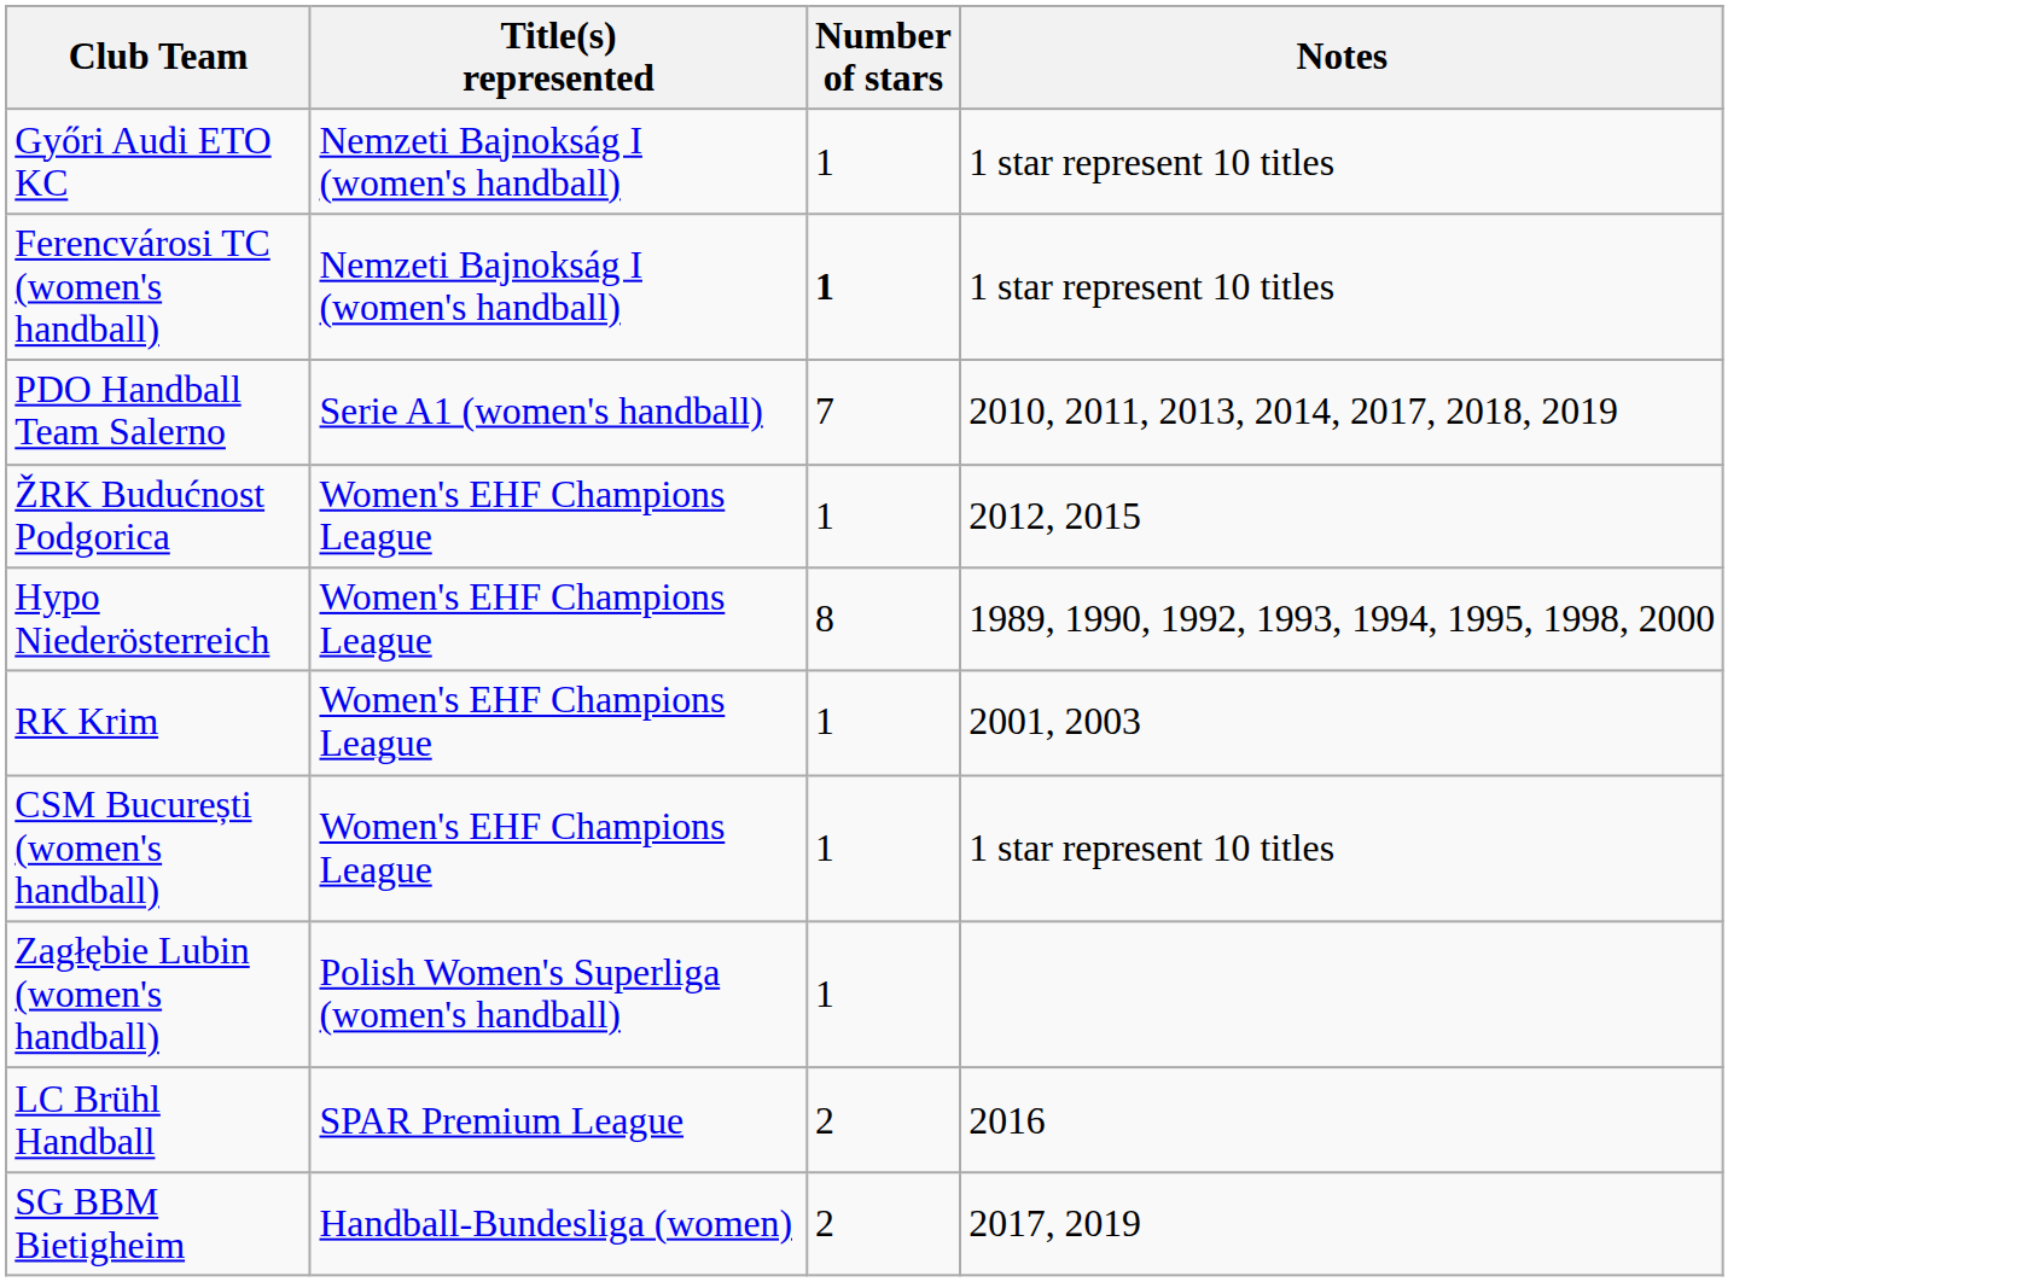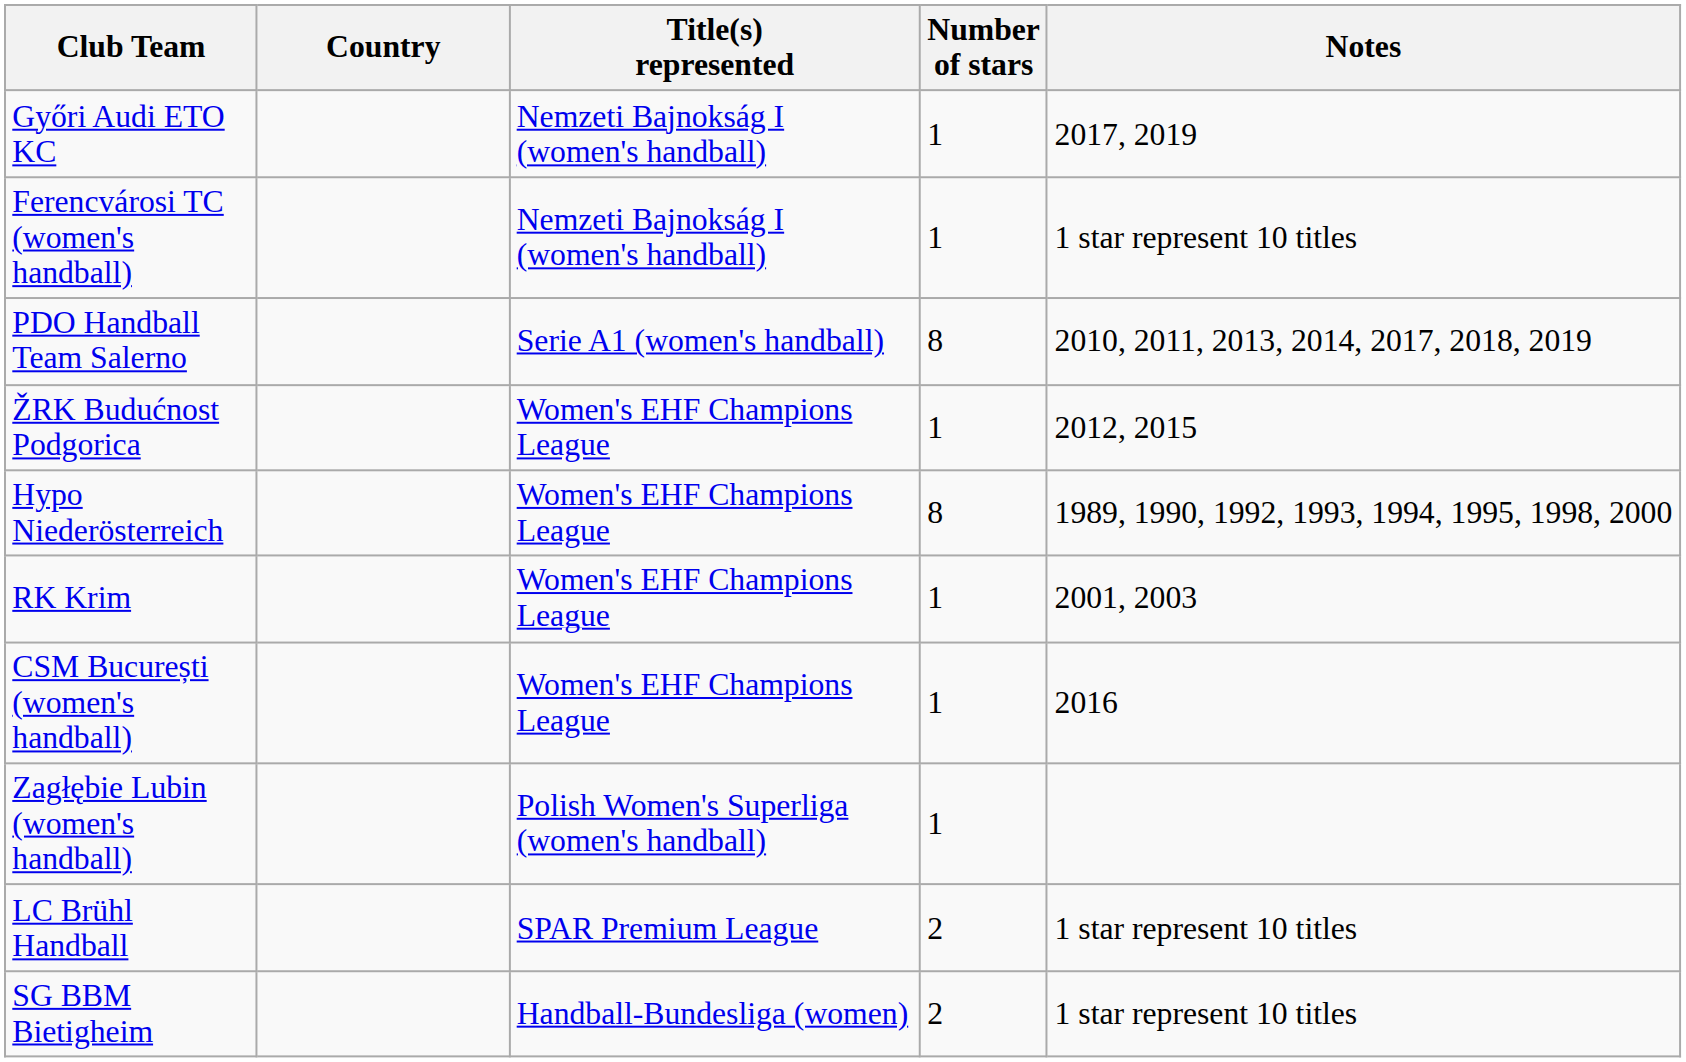 <table class="wikitable sortable">
 <tr>
 <th width=120>Club Team</th>
+<th width=120>Country</th>
 <th width=200>Title(s)<br>represented</th>
 <th>Number<br>of stars</th>
 <th class="unsortable">Notes</th>
 </tr>
 <tr>
 <td><a href='#'>Győri Audi ETO KC</a></td>
+<td></td>
+<td><a href='#'>Nemzeti Bajnokság I (women's handball)</a></td>
+<td>1</td>
+<td>2017, 2019</td>
+</tr>
+<tr>
+<td><a href='#'>Ferencvárosi TC (women's handball)</a></td>
+<td></td>
 <td><a href='#'>Nemzeti Bajnokság I (women's handball)</a></td>
 <td>1</td>
 <td>1 star represent 10 titles</td>
 </tr>
 <tr>
-<td><a href='#'>Ferencvárosi TC (women's handball)</a></td>
-<td><a href='#'>Nemzeti Bajnokság I (women's handball)</a></td>
-<td><strong>1</strong></td>
-<td>1 star represent 10 titles</td>
-</tr>
-<tr>
 <td><a href='#'>PDO Handball Team Salerno</a></td>
+<td></td>
 <td><a href='#'>Serie A1 (women's handball)</a></td>
-<td>7</td>
+<td>8</td>
 <td>2010, 2011, 2013, 2014, 2017, 2018, 2019</td>
 </tr>
 <tr>
 <td><a href='#'>ŽRK Budućnost Podgorica</a></td>
+<td></td>
 <td><a href='#'>Women's EHF Champions League</a></td>
 <td>1</td>
 <td>2012, 2015</td>
 </tr>
 <tr>
 <td><a href='#'>Hypo Niederösterreich</a></td>
+<td></td>
 <td><a href='#'>Women's EHF Champions League</a></td>
 <td>8</td>
 <td>1989, 1990, 1992, 1993, 1994, 1995, 1998, 2000</td>
 </tr>
 <tr>
 <td><a href='#'>RK Krim</a></td>
+<td></td>
 <td><a href='#'>Women's EHF Champions League</a></td>
 <td>1</td>
 <td>2001, 2003</td>
 </tr>
 <tr>
 <td><a href='#'>CSM București (women's handball)</a></td>
+<td></td>
 <td><a href='#'>Women's EHF Champions League</a></td>
 <td>1</td>
-<td>1 star represent 10 titles</td>
+<td>2016</td>
 </tr>
 <tr>
 <td><a href='#'>Zagłębie Lubin (women's handball)</a></td>
+<td></td>
 <td><a href='#'>Polish Women's Superliga (women's handball)</a></td>
 <td>1</td>
 <td></td>
 </tr>
 <tr>
 <td><a href='#'>LC Brühl Handball</a></td>
+<td></td>
 <td><a href='#'>SPAR Premium League</a></td>
 <td>2</td>
-<td>2016</td>
+<td>1 star represent 10 titles</td>
 </tr>
 <tr>
 <td><a href='#'>SG BBM Bietigheim</a></td>
+<td></td>
 <td><a href='#'>Handball-Bundesliga (women)</a></td>
 <td>2</td>
-<td>2017, 2019</td>
+<td>1 star represent 10 titles</td>
 </tr>
 </table>
